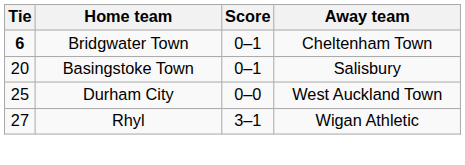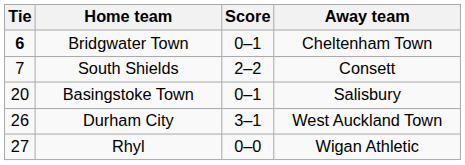 <table class="wikitable" style="text-align:center;">
 <tr>
 <th width=20>Tie</th>
 <th width=175>Home team</th>
 <th width=20>Score</th>
 <th width=175>Away team</th>
 </tr>
 <tr>
 <td><strong>6</strong></td>
 <td>Bridgwater Town</td>
 <td>0–1</td>
 <td>Cheltenham Town</td>
 </tr>
 <tr>
+<td>7</td>
+<td>South Shields</td>
+<td>2–2</td>
+<td>Consett</td>
+</tr>
+<tr>
 <td>20</td>
 <td>Basingstoke Town</td>
 <td>0–1</td>
 <td>Salisbury</td>
 </tr>
 <tr>
-<td>25</td>
+<td>26</td>
 <td>Durham City</td>
-<td>0–0</td>
+<td>3–1</td>
 <td>West Auckland Town</td>
 </tr>
 <tr>
 <td>27</td>
 <td>Rhyl</td>
-<td>3–1</td>
+<td>0–0</td>
 <td>Wigan Athletic</td>
 </tr>
 </table>
